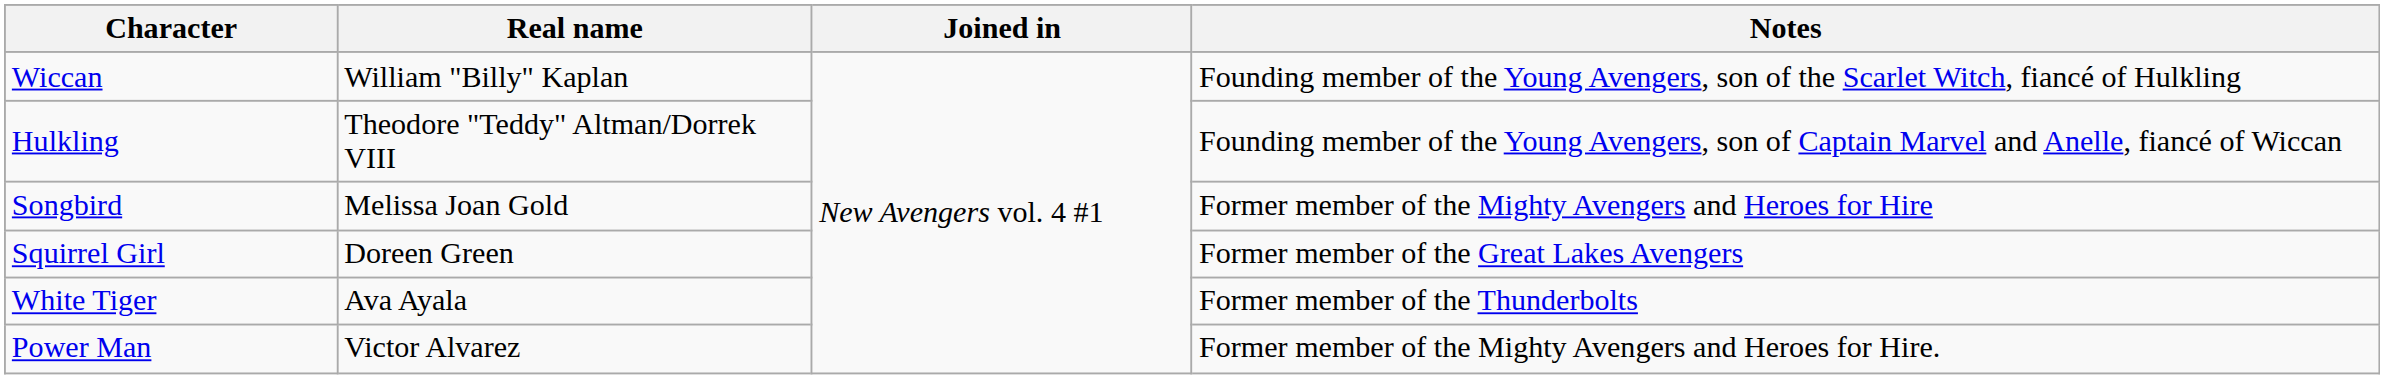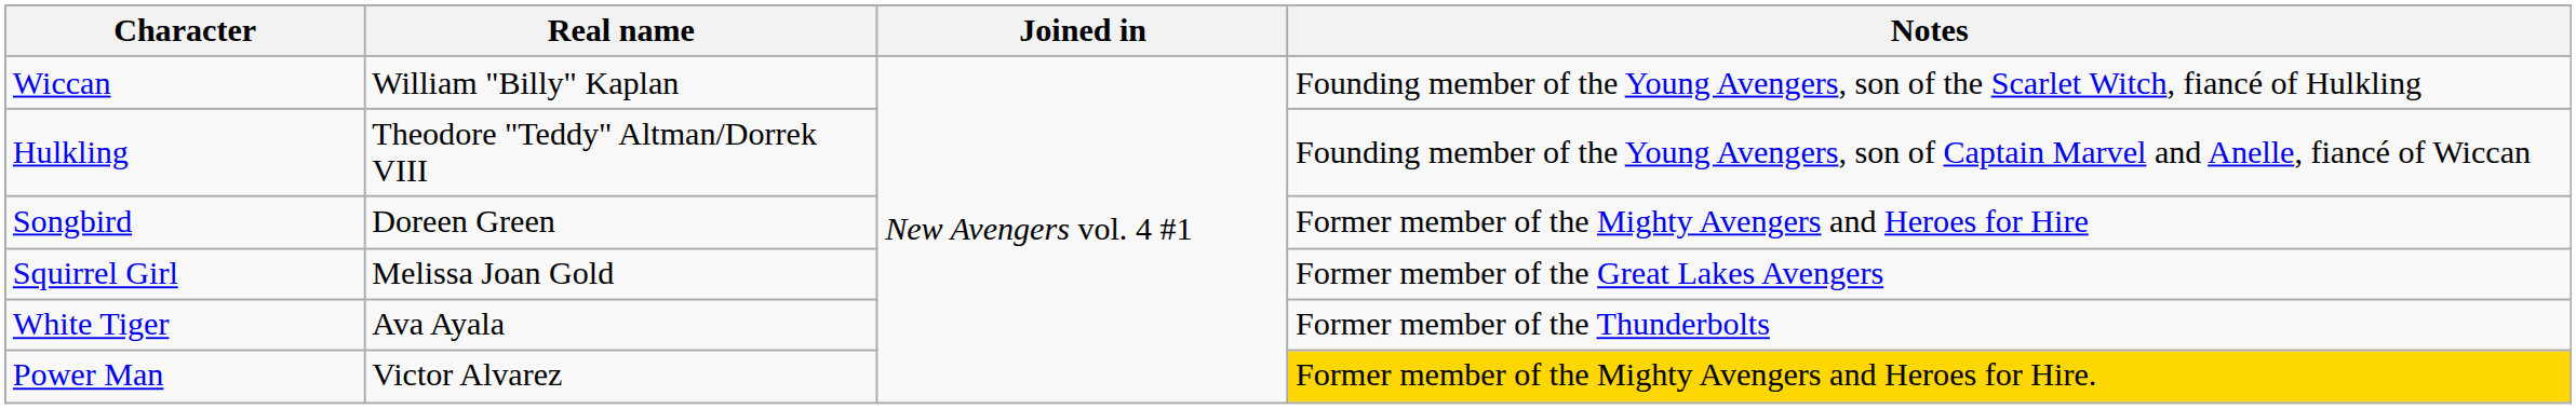 <table class="wikitable" width=100%>
 <tr>
 <th width=14%>Character</th>
 <th width=20%>Real name</th>
 <th width=16%>Joined in</th>
 <th>Notes</th>
 </tr>
 <tr>
 <td><a href='#'>Wiccan</a></td>
 <td>William "Billy" Kaplan</td>
 <td rowspan="6"><em>New Avengers</em> vol. 4 #1</td>
 <td>Founding member of the <a href='#'>Young Avengers</a>, son of the <a href='#'>Scarlet Witch</a>, fiancé of Hulkling</td>
 </tr>
 <tr>
 <td><a href='#'>Hulkling</a></td>
 <td>Theodore "Teddy" Altman/Dorrek VIII</td>
 <td>Founding member of the <a href='#'>Young Avengers</a>, son of <a href='#'>Captain Marvel</a> and <a href='#'>Anelle</a>, fiancé of Wiccan</td>
 </tr>
 <tr>
 <td><a href='#'>Songbird</a></td>
-<td>Melissa Joan Gold</td>
+<td>Doreen Green</td>
 <td>Former member of the <a href='#'>Mighty Avengers</a> and <a href='#'>Heroes for Hire</a></td>
 </tr>
 <tr>
 <td><a href='#'>Squirrel Girl</a></td>
-<td>Doreen Green</td>
+<td>Melissa Joan Gold</td>
 <td>Former member of the <a href='#'>Great Lakes Avengers</a></td>
 </tr>
 <tr>
 <td><a href='#'>White Tiger</a></td>
 <td>Ava Ayala</td>
 <td>Former member of the <a href='#'>Thunderbolts</a></td>
 </tr>
 <tr>
 <td><a href='#'>Power Man</a></td>
 <td>Victor Alvarez</td>
-<td>Former member of the Mighty Avengers and Heroes for Hire.</td>
+<td style="background: gold;">Former member of the Mighty Avengers and Heroes for Hire.</td>
 </tr>
 </table>
